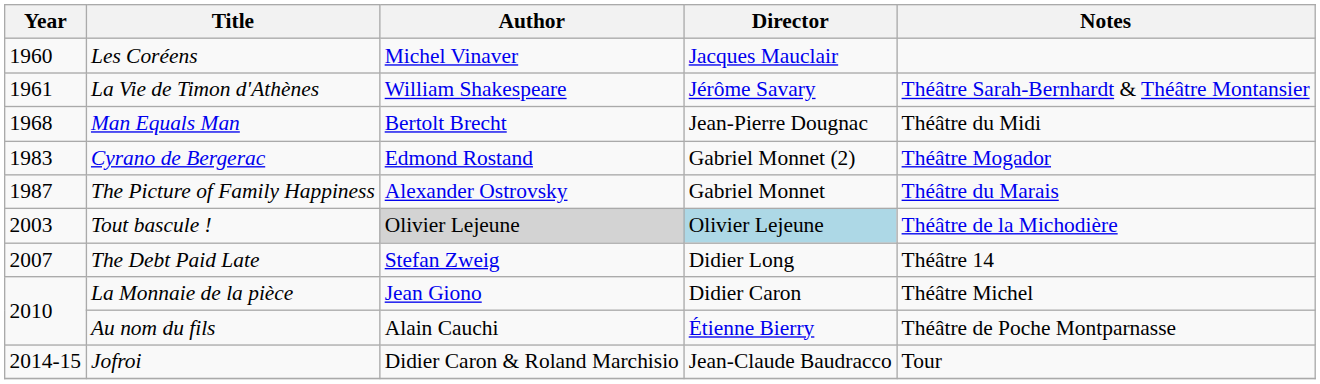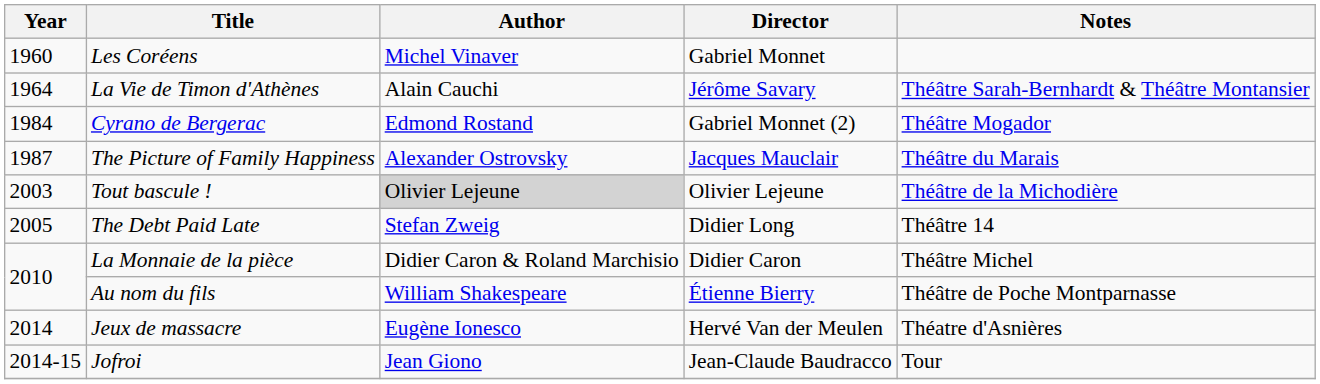 <table class="wikitable">
 <tr>
 <th>Year</th>
 <th>Title</th>
 <th>Author</th>
 <th>Director</th>
 <th>Notes</th>
 </tr>
 <tr>
 <td>1960</td>
 <td><em>Les Coréens</em></td>
 <td><a href='#'>Michel Vinaver</a></td>
-<td><a href='#'>Jacques Mauclair</a></td>
+<td>Gabriel Monnet</td>
 <td></td>
 </tr>
 <tr>
-<td>1961</td>
+<td>1964</td>
 <td><em>La Vie de Timon d'Athènes</em></td>
-<td><a href='#'>William Shakespeare</a></td>
+<td>Alain Cauchi</td>
 <td><a href='#'>Jérôme Savary</a></td>
 <td><a href='#'>Théâtre Sarah-Bernhardt</a> & <a href='#'>Théâtre Montansier</a></td>
 </tr>
 <tr>
-<td>1968</td>
-<td><em><a href='#'>Man Equals Man</a></em></td>
-<td><a href='#'>Bertolt Brecht</a></td>
-<td>Jean-Pierre Dougnac</td>
-<td>Théâtre du Midi</td>
-</tr>
-<tr>
-<td>1983</td>
+<td>1984</td>
 <td><em><a href='#'>Cyrano de Bergerac</a></em></td>
 <td><a href='#'>Edmond Rostand</a></td>
 <td>Gabriel Monnet (2)</td>
 <td><a href='#'>Théâtre Mogador</a></td>
 </tr>
 <tr>
 <td>1987</td>
 <td><em>The Picture of Family Happiness</em></td>
 <td><a href='#'>Alexander Ostrovsky</a></td>
-<td>Gabriel Monnet</td>
+<td><a href='#'>Jacques Mauclair</a></td>
 <td><a href='#'>Théâtre du Marais</a></td>
 </tr>
 <tr>
 <td>2003</td>
 <td><em>Tout bascule !</em></td>
 <td style="background: lightgrey;">Olivier Lejeune</td>
-<td style="background: lightblue;">Olivier Lejeune</td>
+<td>Olivier Lejeune</td>
 <td><a href='#'>Théâtre de la Michodière</a></td>
 </tr>
 <tr>
-<td>2007</td>
+<td>2005</td>
 <td><em>The Debt Paid Late</em></td>
 <td><a href='#'>Stefan Zweig</a></td>
 <td>Didier Long</td>
 <td>Théâtre 14</td>
 </tr>
 <tr>
 <td rowspan=2>2010</td>
 <td><em>La Monnaie de la pièce</em></td>
-<td><a href='#'>Jean Giono</a></td>
+<td>Didier Caron & Roland Marchisio</td>
 <td>Didier Caron</td>
 <td>Théâtre Michel</td>
 </tr>
 <tr>
 <td><em>Au nom du fils</em></td>
-<td>Alain Cauchi</td>
+<td><a href='#'>William Shakespeare</a></td>
 <td><a href='#'>Étienne Bierry</a></td>
 <td>Théâtre de Poche Montparnasse</td>
 </tr>
 <tr>
+<td>2014</td>
+<td><em>Jeux de massacre</em></td>
+<td><a href='#'>Eugène Ionesco</a></td>
+<td>Hervé Van der Meulen</td>
+<td>Théatre d'Asnières</td>
+</tr>
+<tr>
 <td>2014-15</td>
 <td><em>Jofroi</em></td>
-<td>Didier Caron & Roland Marchisio</td>
+<td><a href='#'>Jean Giono</a></td>
 <td>Jean-Claude Baudracco</td>
 <td>Tour</td>
 </tr>
 <tr>
 </tr>
 </table>
